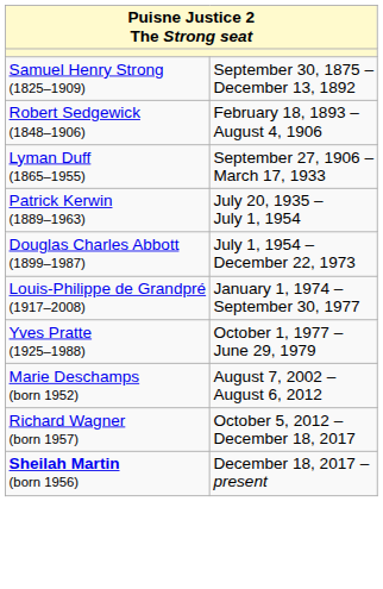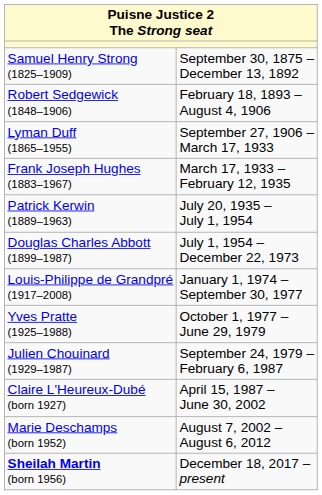 <table class="wikitable">
 <tr>
 <th colspan="2" style="background: #fffacd;">Puisne Justice 2<br>The <em>Strong seat</em></th>
 </tr>
 <tr>
 <td colspan="2" style="background: #fffacd;"></td>
 </tr>
 <tr>
 <td><a href='#'>Samuel Henry Strong</a><br><small>(1825–1909)</small></td>
 <td>September 30, 1875 –<br> December 13, 1892</td>
 </tr>
 <tr>
 <td><a href='#'>Robert Sedgewick</a><br><small>(1848–1906)</small></td>
 <td>February 18, 1893 –<br> August 4, 1906</td>
 </tr>
 <tr>
 <td><a href='#'>Lyman Duff</a><br><small>(1865–1955)</small></td>
 <td>September 27, 1906 –<br> March 17, 1933</td>
 </tr>
 <tr>
+<td><a href='#'>Frank Joseph Hughes</a><br><small>(1883–1967)</small></td>
+<td>March 17, 1933 –<br> February 12, 1935</td>
+</tr>
+<tr>
 <td><a href='#'>Patrick Kerwin</a><br><small>(1889–1963)</small></td>
 <td>July 20, 1935 –<br> July 1, 1954</td>
 </tr>
 <tr>
 <td><a href='#'>Douglas Charles Abbott</a><br><small>(1899–1987)</small></td>
 <td>July 1, 1954 –<br> December 22, 1973</td>
 </tr>
 <tr>
 <td><a href='#'>Louis-Philippe de Grandpré</a><br><small>(1917–2008)</small></td>
 <td>January 1, 1974 –<br> September 30, 1977</td>
 </tr>
 <tr>
 <td><a href='#'>Yves Pratte</a><br><small>(1925–1988)</small></td>
 <td>October 1, 1977 –<br> June 29, 1979</td>
 </tr>
 <tr>
+<td><a href='#'>Julien Chouinard</a><br><small>(1929–1987)</small></td>
+<td>September 24, 1979 –<br> February 6, 1987</td>
+</tr>
+<tr>
+<td><a href='#'>Claire L'Heureux-Dubé</a><br><small>(born 1927)</small></td>
+<td>April 15, 1987 –<br> June 30, 2002</td>
+</tr>
+<tr>
 <td><a href='#'>Marie Deschamps</a><br><small>(born 1952)</small></td>
 <td>August 7, 2002 –<br> August 6, 2012</td>
-</tr>
-<tr>
-<td><a href='#'>Richard Wagner</a><br><small>(born 1957)</small></td>
-<td>October 5, 2012 –<br> December 18, 2017</td>
 </tr>
 <tr>
 <td><strong><a href='#'>Sheilah Martin</a></strong><br><small>(born 1956)</small></td>
 <td>December 18, 2017 –<br> <em>present</em></td>
 </tr>
 </table>
